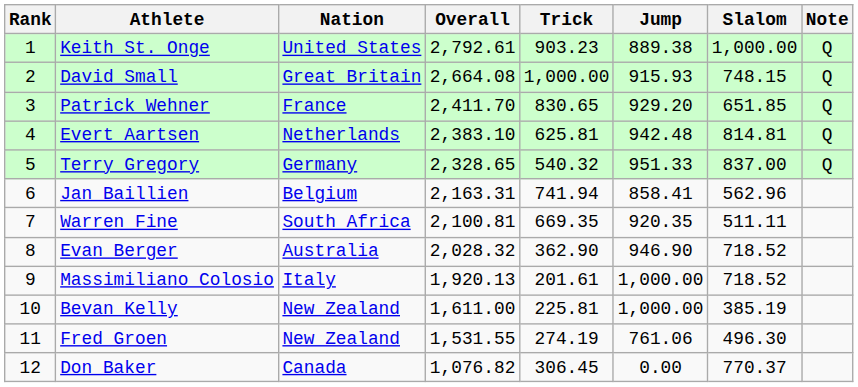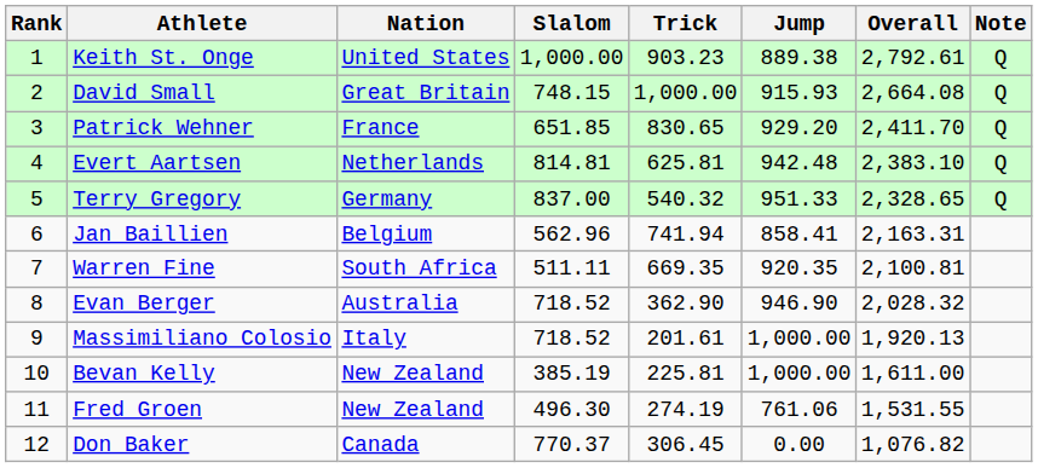 <table class="wikitable sortable" style="text-align:center">
 <tr>
 <th>Rank</th>
 <th>Athlete</th>
 <th>Nation</th>
-<th>Overall</th>
+<th>Slalom</th>
 <th>Trick</th>
 <th>Jump</th>
-<th>Slalom</th>
+<th>Overall</th>
 <th>Note</th>
 </tr>
 <tr bgcolor=ccffcc>
 <td>1</td>
 <td align=left><a href='#'>Keith St. Onge</a></td>
 <td align=left> <a href='#'>United States</a></td>
-<td>2,792.61</td>
+<td>1,000.00</td>
 <td>903.23</td>
 <td>889.38</td>
-<td>1,000.00</td>
+<td>2,792.61</td>
 <td>Q</td>
 </tr>
 <tr bgcolor=ccffcc>
 <td>2</td>
 <td align=left><a href='#'>David Small</a></td>
 <td align=left> <a href='#'>Great Britain</a></td>
-<td>2,664.08</td>
+<td>748.15</td>
 <td>1,000.00</td>
 <td>915.93</td>
-<td>748.15</td>
+<td>2,664.08</td>
 <td>Q</td>
 </tr>
 <tr bgcolor=ccffcc>
 <td>3</td>
 <td align=left><a href='#'>Patrick Wehner</a></td>
 <td align=left> <a href='#'>France</a></td>
-<td>2,411.70</td>
+<td>651.85</td>
 <td>830.65</td>
 <td>929.20</td>
-<td>651.85</td>
+<td>2,411.70</td>
 <td>Q</td>
 </tr>
 <tr bgcolor=ccffcc>
 <td>4</td>
 <td align=left><a href='#'>Evert Aartsen</a></td>
 <td align=left> <a href='#'>Netherlands</a></td>
-<td>2,383.10</td>
+<td>814.81</td>
 <td>625.81</td>
 <td>942.48</td>
-<td>814.81</td>
+<td>2,383.10</td>
 <td>Q</td>
 </tr>
 <tr bgcolor=ccffcc>
 <td>5</td>
 <td align=left><a href='#'>Terry Gregory</a></td>
 <td align=left> <a href='#'>Germany</a></td>
-<td>2,328.65</td>
+<td>837.00</td>
 <td>540.32</td>
 <td>951.33</td>
-<td>837.00</td>
+<td>2,328.65</td>
 <td>Q</td>
 </tr>
 <tr>
 <td>6</td>
 <td align=left><a href='#'>Jan Baillien</a></td>
 <td align=left> <a href='#'>Belgium</a></td>
-<td>2,163.31</td>
+<td>562.96</td>
 <td>741.94</td>
 <td>858.41</td>
-<td>562.96</td>
+<td>2,163.31</td>
 <td></td>
 </tr>
 <tr>
 <td>7</td>
 <td align=left><a href='#'>Warren Fine</a></td>
 <td align=left> <a href='#'>South Africa</a></td>
-<td>2,100.81</td>
+<td>511.11</td>
 <td>669.35</td>
 <td>920.35</td>
-<td>511.11</td>
+<td>2,100.81</td>
 <td></td>
 </tr>
 <tr>
 <td>8</td>
 <td align=left><a href='#'>Evan Berger</a></td>
 <td align=left> <a href='#'>Australia</a></td>
-<td>2,028.32</td>
+<td>718.52</td>
 <td>362.90</td>
 <td>946.90</td>
-<td>718.52</td>
+<td>2,028.32</td>
 <td></td>
 </tr>
 <tr>
 <td>9</td>
 <td align=left><a href='#'>Massimiliano Colosio</a></td>
 <td align=left> <a href='#'>Italy</a></td>
-<td>1,920.13</td>
+<td>718.52</td>
 <td>201.61</td>
 <td>1,000.00</td>
-<td>718.52</td>
+<td>1,920.13</td>
 <td></td>
 </tr>
 <tr>
 <td>10</td>
 <td align=left><a href='#'>Bevan Kelly</a></td>
 <td align=left> <a href='#'>New Zealand</a></td>
-<td>1,611.00</td>
+<td>385.19</td>
 <td>225.81</td>
 <td>1,000.00</td>
-<td>385.19</td>
+<td>1,611.00</td>
 <td></td>
 </tr>
 <tr>
 <td>11</td>
 <td align=left><a href='#'>Fred Groen</a></td>
 <td align=left> <a href='#'>New Zealand</a></td>
-<td>1,531.55</td>
+<td>496.30</td>
 <td>274.19</td>
 <td>761.06</td>
-<td>496.30</td>
+<td>1,531.55</td>
 <td></td>
 </tr>
 <tr>
 <td>12</td>
 <td align=left><a href='#'>Don Baker</a></td>
 <td align=left> <a href='#'>Canada</a></td>
-<td>1,076.82</td>
+<td>770.37</td>
 <td>306.45</td>
 <td>0.00</td>
-<td>770.37</td>
+<td>1,076.82</td>
 <td></td>
 </tr>
 </table>
